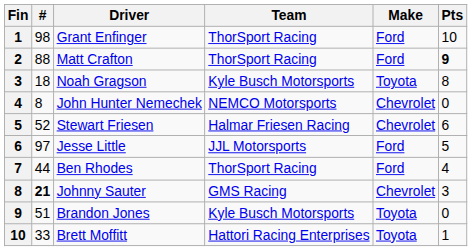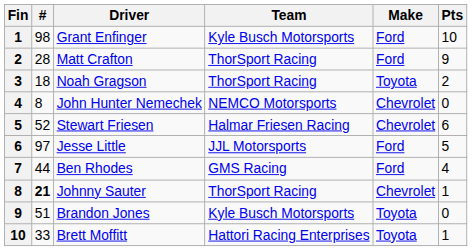 <table class="wikitable" style="font-size:95%">
 <tr>
 <th>Fin</th>
 <th>#</th>
 <th>Driver</th>
 <th>Team</th>
 <th>Make</th>
 <th>Pts</th>
 </tr>
 <tr>
 <th>1</th>
 <td>98</td>
 <td><a href='#'>Grant Enfinger</a></td>
-<td><a href='#'>ThorSport Racing</a></td>
+<td><a href='#'>Kyle Busch Motorsports</a></td>
 <td><a href='#'>Ford</a></td>
 <td>10</td>
 </tr>
 <tr>
 <th>2</th>
-<td>88</td>
+<td>28</td>
 <td><a href='#'>Matt Crafton</a></td>
 <td><a href='#'>ThorSport Racing</a></td>
 <td><a href='#'>Ford</a></td>
-<td><strong>9</strong></td>
+<td>9</td>
 </tr>
 <tr>
 <th>3</th>
 <td>18</td>
 <td><a href='#'>Noah Gragson</a></td>
-<td><a href='#'>Kyle Busch Motorsports</a></td>
+<td><a href='#'>ThorSport Racing</a></td>
 <td><a href='#'>Toyota</a></td>
-<td>8</td>
+<td>2</td>
 </tr>
 <tr>
 <th>4</th>
 <td>8</td>
 <td><a href='#'>John Hunter Nemechek</a></td>
 <td><a href='#'>NEMCO Motorsports</a></td>
 <td><a href='#'>Chevrolet</a></td>
 <td>0</td>
 </tr>
 <tr>
 <th>5</th>
 <td>52</td>
 <td><a href='#'>Stewart Friesen</a></td>
 <td><a href='#'>Halmar Friesen Racing</a></td>
 <td><a href='#'>Chevrolet</a></td>
 <td>6</td>
 </tr>
 <tr>
 <th>6</th>
 <td>97</td>
 <td><a href='#'>Jesse Little</a></td>
 <td><a href='#'>JJL Motorsports</a></td>
 <td><a href='#'>Ford</a></td>
 <td>5</td>
 </tr>
 <tr>
 <th>7</th>
 <td>44</td>
 <td><a href='#'>Ben Rhodes</a></td>
-<td><a href='#'>ThorSport Racing</a></td>
+<td><a href='#'>GMS Racing</a></td>
 <td><a href='#'>Ford</a></td>
 <td>4</td>
 </tr>
 <tr>
 <th>8</th>
 <td><strong>21</strong></td>
 <td><a href='#'>Johnny Sauter</a></td>
-<td><a href='#'>GMS Racing</a></td>
+<td><a href='#'>ThorSport Racing</a></td>
 <td><a href='#'>Chevrolet</a></td>
-<td>3</td>
+<td>1</td>
 </tr>
 <tr>
 <th>9</th>
 <td>51</td>
 <td><a href='#'>Brandon Jones</a></td>
 <td><a href='#'>Kyle Busch Motorsports</a></td>
 <td><a href='#'>Toyota</a></td>
 <td>0</td>
 </tr>
 <tr>
 <th>10</th>
 <td>33</td>
 <td><a href='#'>Brett Moffitt</a></td>
 <td><a href='#'>Hattori Racing Enterprises</a></td>
 <td><a href='#'>Toyota</a></td>
 <td>1</td>
 </tr>
 </table>
